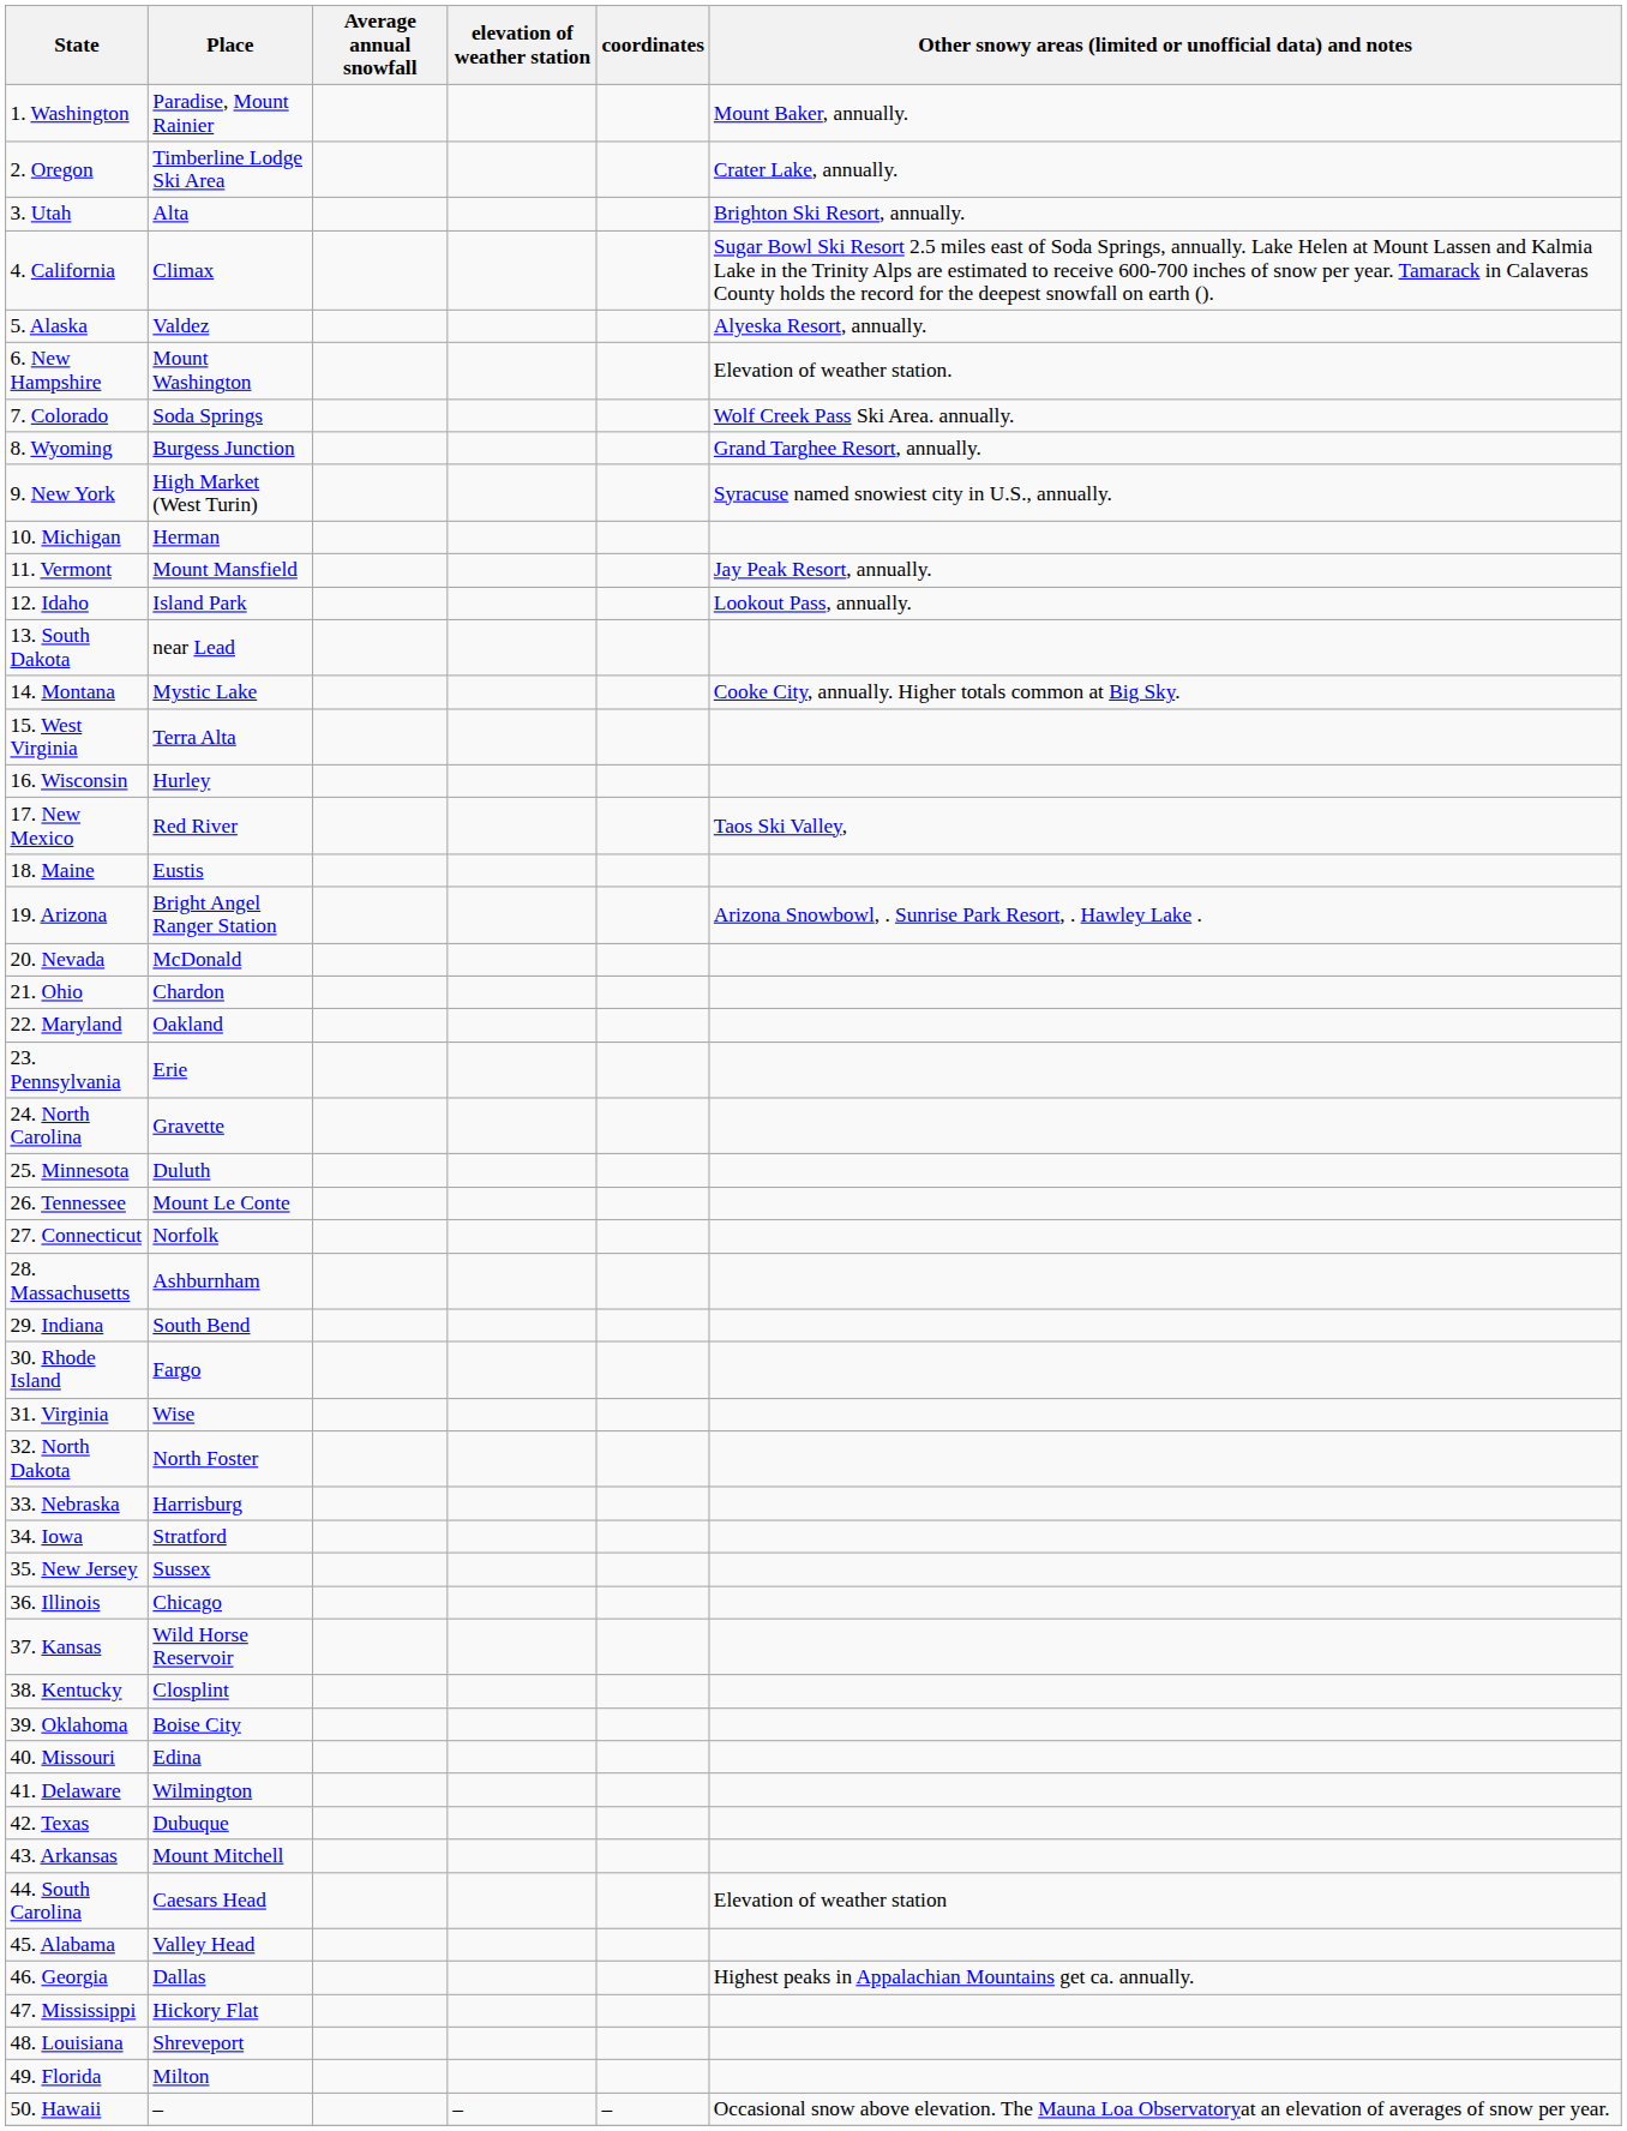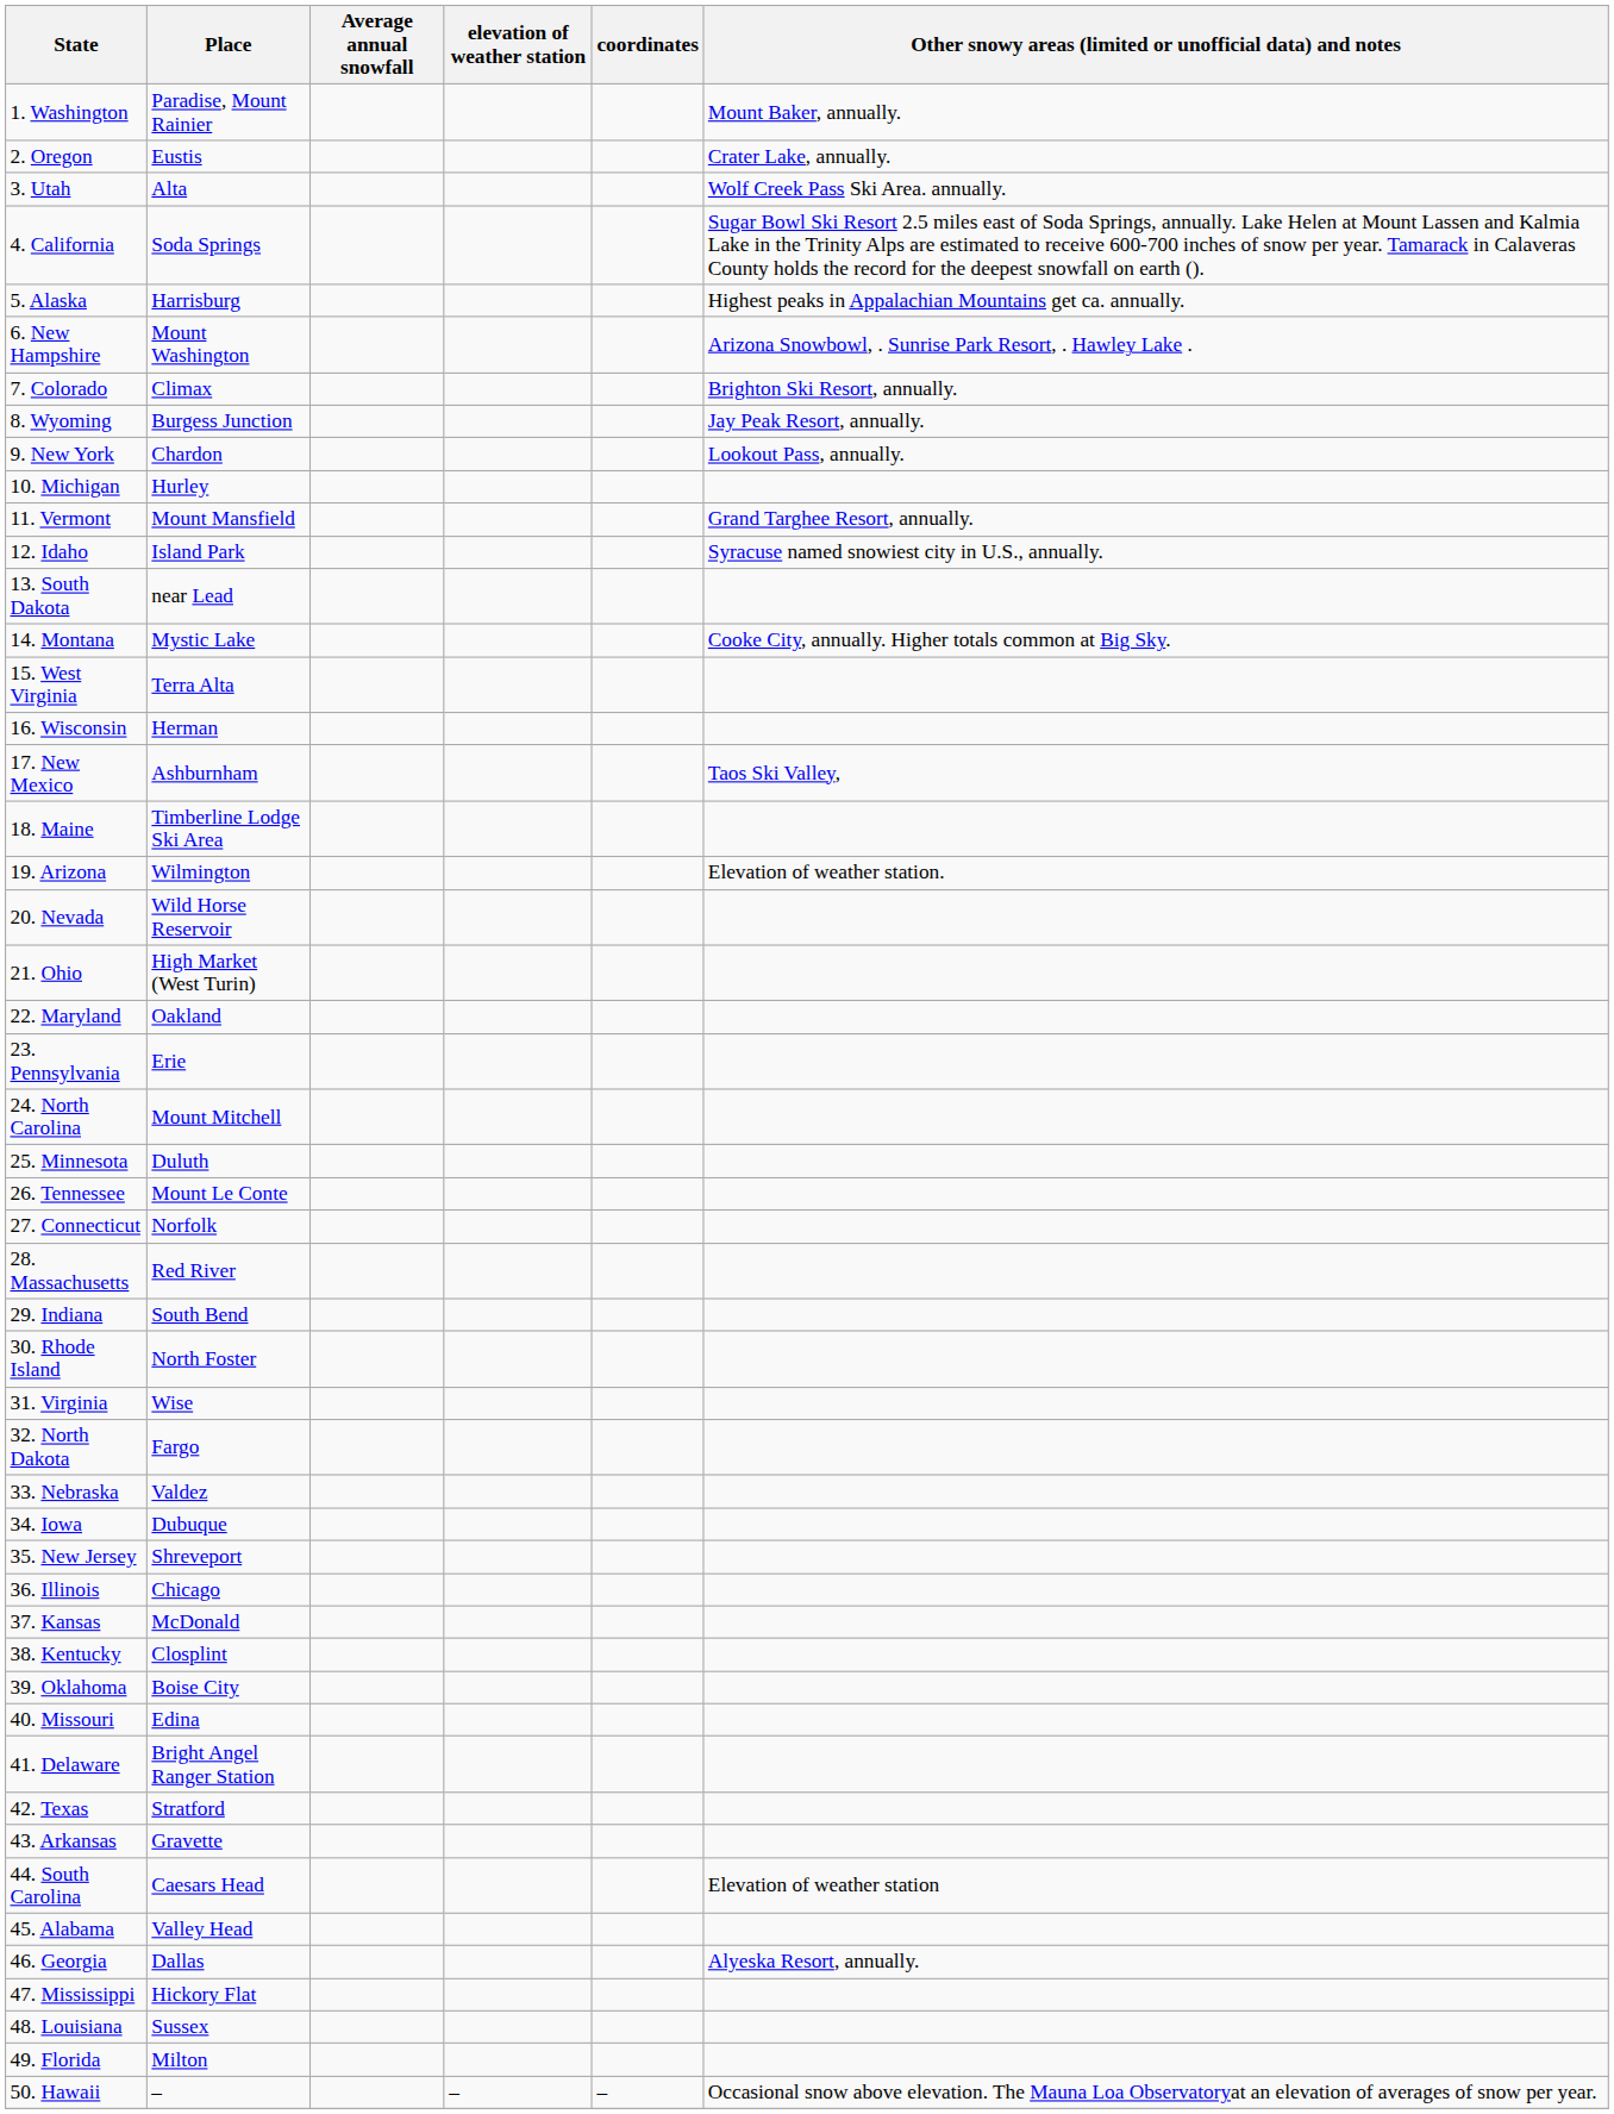 <table class="wikitable sortable">
 <tr>
 <th>State</th>
 <th>Place</th>
 <th>Average annual snowfall</th>
 <th>elevation of weather station </th>
 <th>coordinates</th>
 <th>Other snowy areas (limited or unofficial data) and notes</th>
 </tr>
 <tr>
 <td>1.  <a href='#'>Washington</a></td>
 <td><a href='#'>Paradise</a>, <a href='#'>Mount Rainier</a></td>
 <td></td>
 <td></td>
 <td></td>
 <td><a href='#'>Mount Baker</a>,  annually.</td>
 </tr>
 <tr>
 <td>2.  <a href='#'>Oregon</a></td>
-<td><a href='#'>Timberline Lodge Ski Area</a></td>
+<td><a href='#'>Eustis</a></td>
 <td></td>
 <td></td>
 <td></td>
 <td><a href='#'>Crater Lake</a>,  annually.</td>
 </tr>
 <tr>
 <td>3.  <a href='#'>Utah</a></td>
 <td><a href='#'>Alta</a></td>
 <td></td>
 <td></td>
 <td></td>
-<td><a href='#'>Brighton Ski Resort</a>,  annually.</td>
+<td><a href='#'>Wolf Creek Pass</a> Ski Area.  annually.</td>
 </tr>
 <tr>
 <td>4. <a href='#'>California</a></td>
-<td><a href='#'>Climax</a></td>
+<td><a href='#'>Soda Springs</a></td>
 <td></td>
 <td></td>
 <td></td>
 <td><a href='#'>Sugar Bowl Ski Resort</a> 2.5 miles east of Soda Springs,  annually. Lake Helen at Mount Lassen and Kalmia Lake in the Trinity Alps are estimated to receive 600-700 inches of snow per year. <a href='#'>Tamarack</a> in Calaveras County holds the record for the deepest snowfall on earth ().</td>
 </tr>
 <tr>
 <td>5. <a href='#'>Alaska</a></td>
-<td><a href='#'>Valdez</a></td>
+<td><a href='#'>Harrisburg</a></td>
 <td></td>
 <td></td>
 <td></td>
-<td><a href='#'>Alyeska Resort</a>,   annually.</td>
+<td>Highest peaks in <a href='#'>Appalachian Mountains</a> get ca.  annually.</td>
 </tr>
 <tr>
 <td>6.  <a href='#'>New Hampshire</a></td>
 <td><a href='#'>Mount Washington</a></td>
 <td></td>
 <td></td>
 <td></td>
-<td>Elevation of weather station.</td>
+<td><a href='#'>Arizona Snowbowl</a>, . <a href='#'>Sunrise Park Resort</a>, . <a href='#'>Hawley Lake</a> .</td>
 </tr>
 <tr>
 <td>7.  <a href='#'>Colorado</a></td>
-<td><a href='#'>Soda Springs</a></td>
+<td><a href='#'>Climax</a></td>
 <td></td>
 <td></td>
 <td></td>
-<td><a href='#'>Wolf Creek Pass</a> Ski Area.  annually.</td>
+<td><a href='#'>Brighton Ski Resort</a>,  annually.</td>
 </tr>
 <tr>
 <td>8.  <a href='#'>Wyoming</a></td>
 <td><a href='#'>Burgess Junction</a></td>
 <td></td>
 <td></td>
 <td></td>
-<td><a href='#'>Grand Targhee Resort</a>,  annually.</td>
+<td><a href='#'>Jay Peak Resort</a>,  annually.</td>
 </tr>
 <tr>
 <td>9.  <a href='#'>New York</a></td>
-<td><a href='#'>High Market</a> (West Turin)</td>
+<td><a href='#'>Chardon</a></td>
 <td></td>
 <td></td>
 <td></td>
-<td><a href='#'>Syracuse</a> named snowiest city in U.S.,  annually.</td>
+<td><a href='#'>Lookout Pass</a>,  annually.</td>
 </tr>
 <tr>
 <td>10.  <a href='#'>Michigan</a></td>
-<td><a href='#'>Herman</a></td>
+<td><a href='#'>Hurley</a></td>
 <td></td>
 <td></td>
 <td></td>
 <td></td>
 </tr>
 <tr>
 <td>11.  <a href='#'>Vermont</a></td>
 <td><a href='#'>Mount Mansfield</a></td>
 <td></td>
 <td></td>
 <td></td>
-<td><a href='#'>Jay Peak Resort</a>,  annually.</td>
+<td><a href='#'>Grand Targhee Resort</a>,  annually.</td>
 </tr>
 <tr>
 <td>12. <a href='#'>Idaho</a></td>
 <td><a href='#'>Island Park</a></td>
 <td></td>
 <td></td>
 <td></td>
-<td><a href='#'>Lookout Pass</a>,  annually.</td>
+<td><a href='#'>Syracuse</a> named snowiest city in U.S.,  annually.</td>
 </tr>
 <tr>
 <td>13. <a href='#'>South Dakota</a></td>
 <td>near <a href='#'>Lead</a></td>
 <td></td>
 <td></td>
 <td></td>
 <td></td>
 </tr>
 <tr>
 <td>14. <a href='#'>Montana</a></td>
 <td><a href='#'>Mystic Lake</a></td>
 <td></td>
 <td></td>
 <td></td>
 <td><a href='#'>Cooke City</a>,  annually. Higher totals common at <a href='#'>Big Sky</a>.</td>
 </tr>
 <tr>
 <td>15. <a href='#'>West Virginia</a></td>
 <td><a href='#'>Terra Alta</a></td>
 <td></td>
 <td></td>
 <td></td>
 <td></td>
 </tr>
 <tr>
 <td>16. <a href='#'>Wisconsin</a></td>
-<td><a href='#'>Hurley</a></td>
+<td><a href='#'>Herman</a></td>
 <td></td>
 <td></td>
 <td></td>
 <td></td>
 </tr>
 <tr>
 <td>17. <a href='#'>New Mexico</a></td>
-<td><a href='#'>Red River</a></td>
+<td><a href='#'>Ashburnham</a></td>
 <td></td>
 <td></td>
 <td></td>
 <td><a href='#'>Taos Ski Valley</a>, </td>
 </tr>
 <tr>
 <td>18. <a href='#'>Maine</a></td>
-<td><a href='#'>Eustis</a></td>
+<td><a href='#'>Timberline Lodge Ski Area</a></td>
 <td></td>
 <td></td>
 <td></td>
 <td></td>
 </tr>
 <tr>
 <td>19. <a href='#'>Arizona</a></td>
-<td><a href='#'>Bright Angel Ranger Station</a></td>
+<td><a href='#'>Wilmington</a></td>
 <td></td>
 <td></td>
 <td></td>
-<td><a href='#'>Arizona Snowbowl</a>, . <a href='#'>Sunrise Park Resort</a>, . <a href='#'>Hawley Lake</a> .</td>
+<td>Elevation of weather station.</td>
 </tr>
 <tr>
 <td>20. <a href='#'>Nevada</a></td>
-<td><a href='#'>McDonald</a></td>
+<td><a href='#'>Wild Horse Reservoir</a></td>
 <td></td>
 <td></td>
 <td></td>
 <td></td>
 </tr>
 <tr>
 <td>21. <a href='#'>Ohio</a></td>
-<td><a href='#'>Chardon</a></td>
+<td><a href='#'>High Market</a> (West Turin)</td>
 <td></td>
 <td></td>
 <td></td>
 <td></td>
 </tr>
 <tr>
 <td>22. <a href='#'>Maryland</a></td>
 <td><a href='#'>Oakland</a></td>
 <td></td>
 <td></td>
 <td></td>
 <td></td>
 </tr>
 <tr>
 <td>23. <a href='#'>Pennsylvania</a></td>
 <td><a href='#'>Erie</a></td>
 <td></td>
 <td></td>
 <td></td>
 <td></td>
 </tr>
 <tr>
 <td>24. <a href='#'>North Carolina</a></td>
-<td><a href='#'>Gravette</a></td>
+<td><a href='#'>Mount Mitchell</a></td>
 <td></td>
 <td></td>
 <td></td>
 <td></td>
 </tr>
 <tr>
 <td>25. <a href='#'>Minnesota</a></td>
 <td><a href='#'>Duluth</a></td>
 <td></td>
 <td></td>
 <td></td>
 <td></td>
 </tr>
 <tr>
 <td>26. <a href='#'>Tennessee</a></td>
 <td><a href='#'>Mount Le Conte</a></td>
 <td></td>
 <td></td>
 <td></td>
 <td></td>
 </tr>
 <tr>
 <td>27. <a href='#'>Connecticut</a></td>
 <td><a href='#'>Norfolk</a></td>
 <td></td>
 <td></td>
 <td></td>
 <td></td>
 </tr>
 <tr>
 <td>28. <a href='#'>Massachusetts</a></td>
-<td><a href='#'>Ashburnham</a></td>
+<td><a href='#'>Red River</a></td>
 <td></td>
 <td></td>
 <td></td>
 <td></td>
 </tr>
 <tr>
 <td>29. <a href='#'>Indiana</a></td>
 <td><a href='#'>South Bend</a></td>
 <td></td>
 <td></td>
 <td></td>
 <td></td>
 </tr>
 <tr>
 <td>30. <a href='#'>Rhode Island</a></td>
-<td><a href='#'>Fargo</a></td>
+<td><a href='#'>North Foster</a></td>
 <td></td>
 <td></td>
 <td></td>
 <td></td>
 </tr>
 <tr>
 <td>31. <a href='#'>Virginia</a></td>
 <td><a href='#'>Wise</a></td>
 <td></td>
 <td></td>
 <td></td>
 <td></td>
 </tr>
 <tr>
 <td>32. <a href='#'>North Dakota</a></td>
-<td><a href='#'>North Foster</a></td>
+<td><a href='#'>Fargo</a></td>
 <td></td>
 <td></td>
 <td></td>
 <td></td>
 </tr>
 <tr>
 <td>33. <a href='#'>Nebraska</a></td>
-<td><a href='#'>Harrisburg</a></td>
+<td><a href='#'>Valdez</a></td>
 <td></td>
 <td></td>
 <td></td>
 <td></td>
 </tr>
 <tr>
 <td>34. <a href='#'>Iowa</a></td>
-<td><a href='#'>Stratford</a></td>
+<td><a href='#'>Dubuque</a></td>
 <td></td>
 <td></td>
 <td></td>
 <td></td>
 </tr>
 <tr>
 <td>35. <a href='#'>New Jersey</a></td>
-<td><a href='#'>Sussex</a></td>
+<td><a href='#'>Shreveport</a></td>
 <td></td>
 <td></td>
 <td></td>
 <td></td>
 </tr>
 <tr>
 <td>36. <a href='#'>Illinois</a></td>
 <td><a href='#'>Chicago</a></td>
 <td></td>
 <td></td>
 <td></td>
 </tr>
 <tr>
 <td>37. <a href='#'>Kansas</a></td>
-<td><a href='#'>Wild Horse Reservoir</a></td>
+<td><a href='#'>McDonald</a></td>
 <td></td>
 <td></td>
 <td></td>
 <td></td>
 </tr>
 <tr>
 <td>38. <a href='#'>Kentucky</a></td>
 <td><a href='#'>Closplint</a></td>
 <td></td>
 <td></td>
 <td></td>
 <td></td>
 </tr>
 <tr>
 <td>39. <a href='#'>Oklahoma</a></td>
 <td><a href='#'>Boise City</a></td>
 <td></td>
 <td></td>
 <td></td>
 <td></td>
 </tr>
 <tr>
 <td>40. <a href='#'>Missouri</a></td>
 <td><a href='#'>Edina</a></td>
 <td></td>
 <td></td>
 <td></td>
 <td></td>
 </tr>
 <tr>
 <td>41. <a href='#'>Delaware</a></td>
-<td><a href='#'>Wilmington</a></td>
+<td><a href='#'>Bright Angel Ranger Station</a></td>
 <td></td>
 <td></td>
 <td></td>
 <td></td>
 </tr>
 <tr>
 <td>42. <a href='#'>Texas</a></td>
-<td><a href='#'>Dubuque</a></td>
+<td><a href='#'>Stratford</a></td>
 <td></td>
 <td></td>
 <td></td>
 <td></td>
 </tr>
 <tr>
 <td>43. <a href='#'>Arkansas</a></td>
-<td><a href='#'>Mount Mitchell</a></td>
+<td><a href='#'>Gravette</a></td>
 <td></td>
 <td></td>
 <td></td>
 <td></td>
 </tr>
 <tr>
 <td>44. <a href='#'>South Carolina</a></td>
 <td><a href='#'>Caesars Head</a></td>
 <td></td>
 <td></td>
 <td></td>
 <td>Elevation of weather station</td>
 </tr>
 <tr>
 <td>45. <a href='#'>Alabama</a></td>
 <td><a href='#'>Valley Head</a></td>
 <td></td>
 <td></td>
 <td></td>
 <td></td>
 </tr>
 <tr>
 <td>46. <a href='#'>Georgia</a></td>
 <td><a href='#'>Dallas</a></td>
 <td></td>
 <td></td>
 <td></td>
-<td>Highest peaks in <a href='#'>Appalachian Mountains</a> get ca.  annually.</td>
+<td><a href='#'>Alyeska Resort</a>,   annually.</td>
 </tr>
 <tr>
 <td>47. <a href='#'>Mississippi</a></td>
 <td><a href='#'>Hickory Flat</a></td>
 <td></td>
 <td></td>
 <td></td>
 <td></td>
 </tr>
 <tr>
 <td>48. <a href='#'>Louisiana</a></td>
-<td><a href='#'>Shreveport</a></td>
+<td><a href='#'>Sussex</a></td>
 <td></td>
 <td></td>
 <td></td>
 <td></td>
 </tr>
 <tr>
 <td>49. <a href='#'>Florida</a></td>
 <td><a href='#'>Milton</a></td>
 <td></td>
 <td></td>
 <td></td>
 <td></td>
 </tr>
 <tr>
 <td>50. <a href='#'>Hawaii</a></td>
 <td>–</td>
 <td></td>
 <td>–</td>
 <td>–</td>
 <td>Occasional snow above  elevation. The <a href='#'>Mauna Loa Observatory</a>at an elevation of averages  of snow per year.</td>
 </tr>
 <tr>
 </tr>
 </table>
